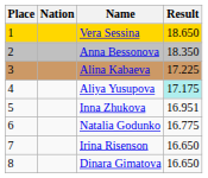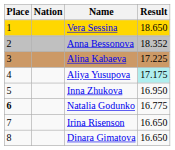 <table class="wikitable">
 <tr>
 <th>Place</th>
 <th>Nation</th>
 <th>Name</th>
 <th>Result</th>
 </tr>
 <tr bgcolor=gold>
 <td>1</td>
 <td></td>
 <td align=left><a href='#'>Vera Sessina</a></td>
 <td>18.650</td>
 </tr>
 <tr bgcolor=silver>
 <td>2</td>
 <td></td>
 <td><a href='#'>Anna Bessonova</a></td>
-<td>18.350</td>
+<td>18.352</td>
 </tr>
 <tr bgcolor=cc9966>
 <td>3</td>
 <td></td>
 <td align=left><a href='#'>Alina Kabaeva</a></td>
 <td>17.225</td>
 </tr>
 <tr>
 <td>4</td>
 <td></td>
 <td><a href='#'>Aliya Yusupova</a></td>
 <td style="background: paleturquoise;">17.175</td>
 </tr>
 <tr>
 <td>5</td>
 <td></td>
 <td><a href='#'>Inna Zhukova</a></td>
-<td>16.951</td>
+<td>16.950</td>
 </tr>
 <tr>
-<td>6</td>
+<td><strong>6</strong></td>
 <td></td>
 <td><a href='#'>Natalia Godunko</a></td>
 <td>16.775</td>
 </tr>
 <tr>
 <td>7</td>
 <td></td>
 <td><a href='#'>Irina Risenson</a></td>
 <td>16.650</td>
 </tr>
 <tr>
 <td>8</td>
 <td></td>
 <td><a href='#'>Dinara Gimatova</a></td>
 <td>16.650</td>
 </tr>
 </table>
